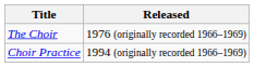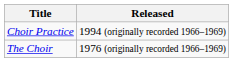 <table class="wikitable">
 <tr>
 <th>Title</th>
 <th>Released</th>
 </tr>
 <tr>
+<td><em><a href='#'>Choir Practice</a></em></td>
+<td>1994 <small>(originally recorded 1966–1969)</small></td>
+</tr>
+<tr>
 <td><em><a href='#'>The Choir</a></em></td>
 <td>1976 <small>(originally recorded 1966–1969)</small></td>
 </tr>
-<tr>
-<td><em><a href='#'>Choir Practice</a></em></td>
-<td>1994 <small>(originally recorded 1966–1969)</small></td>
-</tr>
 </table>
